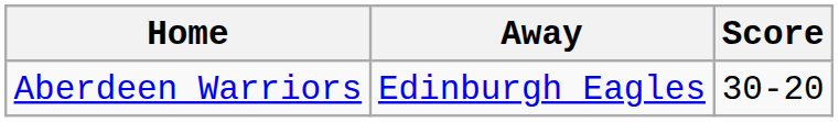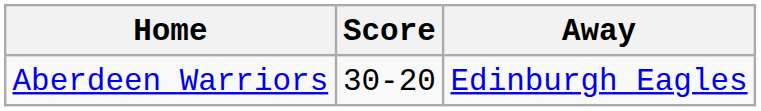 <table class="wikitable">
 <tr>
 <th>Home</th>
+<th>Score</th>
 <th>Away</th>
-<th>Score</th>
 </tr>
 <tr>
 <td><a href='#'>Aberdeen Warriors</a></td>
+<td>30-20</td>
 <td><a href='#'>Edinburgh Eagles</a></td>
-<td>30-20</td>
 </tr>
 </table>
